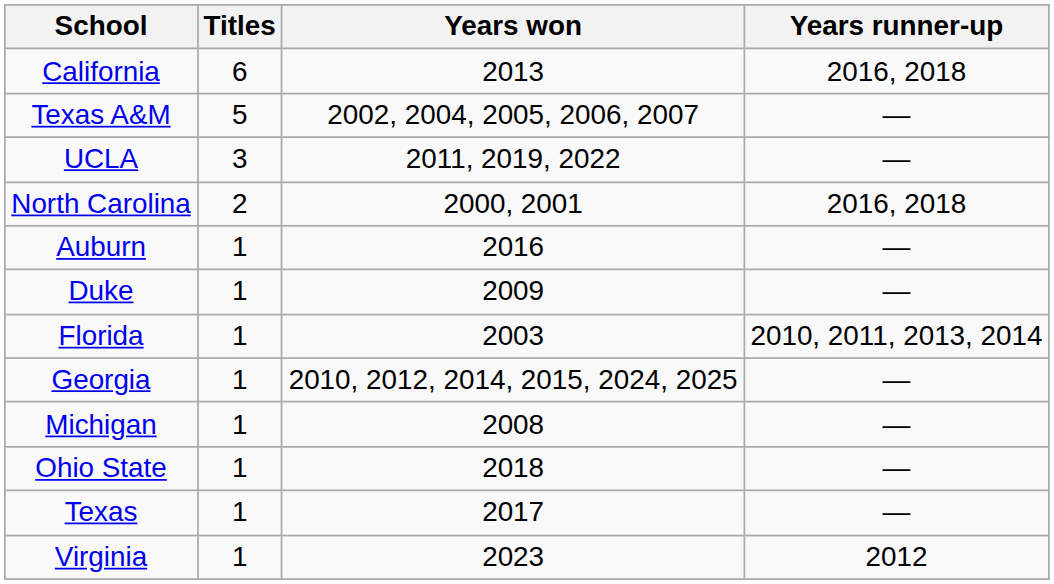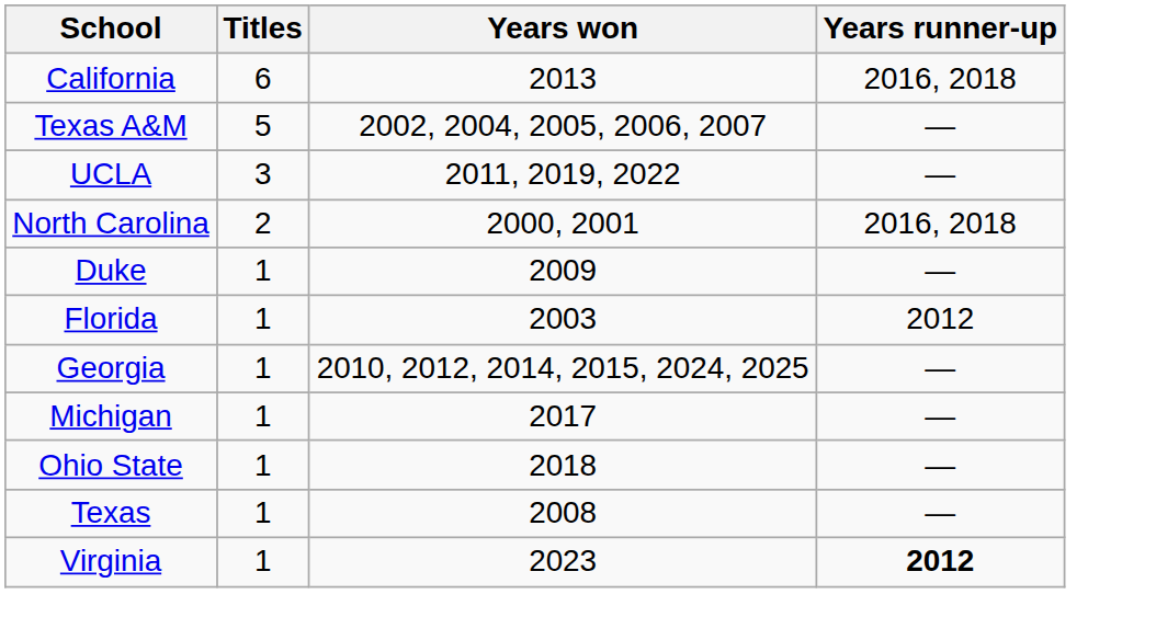 <table class="sortable wikitable" style="text-align:center">
 <tr>
 <th>School</th>
 <th>Titles</th>
 <th>Years won</th>
 <th>Years runner-up</th>
 </tr>
 <tr>
 <td><a href='#'>California</a></td>
 <td>6</td>
 <td>2013</td>
 <td>2016, 2018</td>
 </tr>
 <tr>
 <td><a href='#'>Texas A&M</a></td>
 <td>5</td>
 <td>2002, 2004, 2005, 2006, 2007</td>
 <td>—</td>
 </tr>
 <tr>
 <td><a href='#'>UCLA</a></td>
 <td>3</td>
 <td>2011, 2019, 2022</td>
 <td>—</td>
 </tr>
 <tr>
 <td><a href='#'>North Carolina</a></td>
 <td>2</td>
 <td>2000, 2001</td>
 <td>2016, 2018</td>
 </tr>
 <tr>
-<td><a href='#'>Auburn</a></td>
-<td>1</td>
-<td>2016</td>
-<td>—</td>
-</tr>
-<tr>
 <td><a href='#'>Duke</a></td>
 <td>1</td>
 <td>2009</td>
 <td>—</td>
 </tr>
 <tr>
 <td><a href='#'>Florida</a></td>
 <td>1</td>
 <td>2003</td>
-<td>2010, 2011, 2013, 2014</td>
+<td>2012</td>
 </tr>
 <tr>
 <td><a href='#'>Georgia</a></td>
 <td>1</td>
 <td>2010, 2012, 2014, 2015, 2024, 2025</td>
 <td>—</td>
 </tr>
 <tr>
 <td><a href='#'>Michigan</a></td>
 <td>1</td>
-<td>2008</td>
+<td>2017</td>
 <td>—</td>
 </tr>
 <tr>
 <td><a href='#'>Ohio State</a></td>
 <td>1</td>
 <td>2018</td>
 <td>—</td>
 </tr>
 <tr>
 <td><a href='#'>Texas</a></td>
 <td>1</td>
-<td>2017</td>
+<td>2008</td>
 <td>—</td>
 </tr>
 <tr>
 <td><a href='#'>Virginia</a></td>
 <td>1</td>
 <td>2023</td>
-<td>2012</td>
+<td><strong>2012</strong></td>
 </tr>
 </table>
